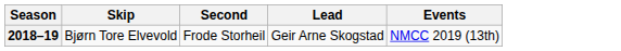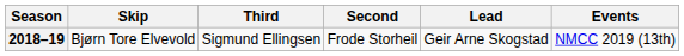 <table class="wikitable">
 <tr>
 <th scope="col">Season</th>
 <th scope="col">Skip</th>
+<th scope="col">Third</th>
 <th scope="col">Second</th>
 <th scope="col">Lead</th>
 <th scope="col">Events</th>
 </tr>
 <tr>
 <th scope="row">2018–19</th>
 <td>Bjørn Tore Elvevold</td>
+<td>Sigmund Ellingsen</td>
 <td>Frode Storheil</td>
 <td>Geir Arne Skogstad</td>
 <td><a href='#'>NMCC</a> 2019 (13th)</td>
 </tr>
 </table>
